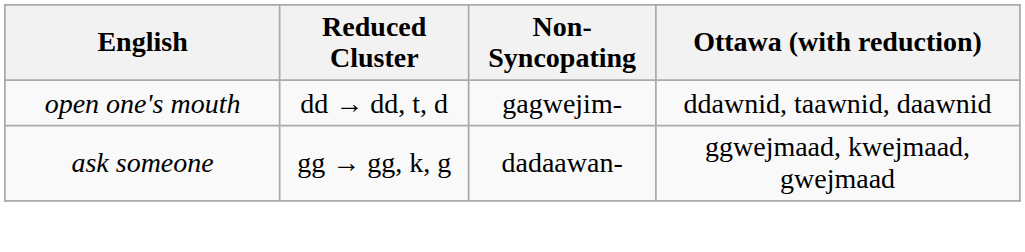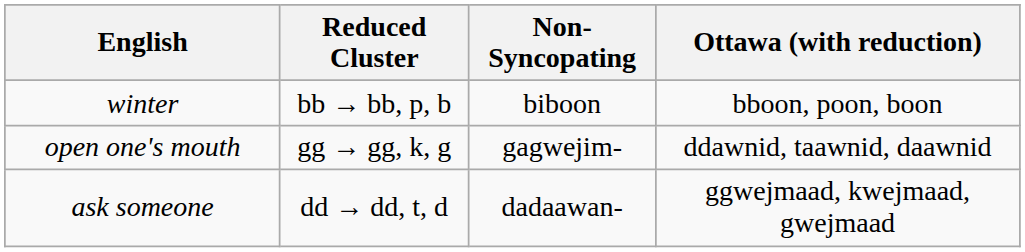 <table class="wikitable" style="text-align: center;">
 <tr>
 <th width = "150"><strong>English</strong></th>
 <th width = "100"><strong>Reduced Cluster</strong></th>
 <th width = "100"><strong> Non-Syncopating</strong></th>
 <th width = "200"><strong>Ottawa (with reduction)</strong></th>
 </tr>
 <tr>
+<td><em>winter</em></td>
+<td>bb → bb, p, b</td>
+<td>biboon</td>
+<td>bboon, poon, boon</td>
+</tr>
+<tr>
 <td><em>open one's mouth</em></td>
-<td>dd → dd, t, d</td>
+<td>gg → gg, k, g</td>
 <td>gagwejim-</td>
 <td>ddawnid, taawnid, daawnid</td>
 </tr>
 <tr>
 <td><em>ask someone</em></td>
-<td>gg → gg, k, g</td>
+<td>dd → dd, t, d</td>
 <td>dadaawan-</td>
 <td>ggwejmaad, kwejmaad, gwejmaad</td>
 </tr>
 </table>
